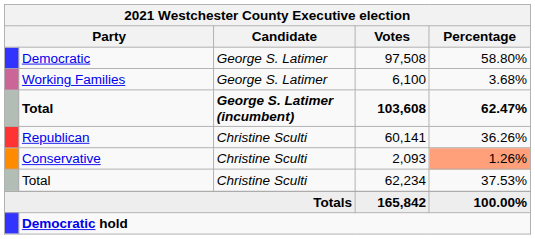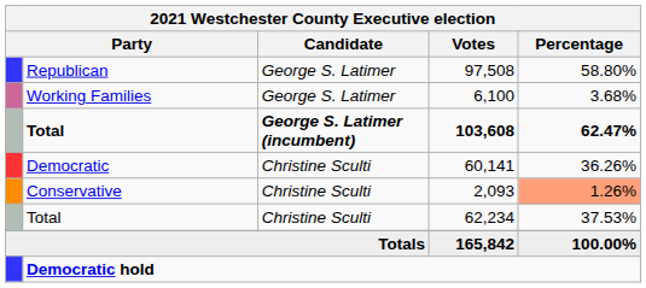 <table class="wikitable" style="font-size: 95%;">
 <tr>
 <th colspan="5">2021 Westchester County Executive election</th>
 </tr>
 <tr>
 <th colspan="2" style="width: 15em">Party</th>
 <th style="width: 10em">Candidate</th>
 <th style="width: 5em">Votes</th>
 <th style="width: 7em">Percentage</th>
 </tr>
 <tr>
 <th style="background-color:#3333FF; width: 3px"></th>
-<td style="width: 130px"><a href='#'>Democratic</a></td>
+<td style="width: 130px"><a href='#'>Republican</a></td>
 <td><em>George S. Latimer</em></td>
 <td align="right">97,508</td>
 <td align="right">58.80%</td>
 </tr>
 <tr>
 <th style="background-color:#CC6699; width: 3px"></th>
 <td style="width: 130px"><a href='#'>Working Families</a></td>
 <td><em>George S. Latimer</em></td>
 <td align="right">6,100</td>
 <td align="right">3.68%</td>
 </tr>
 <tr>
 <th style="background-color:#B2BEB5; width: 3px"></th>
 <td style="width: 130px"><strong>Total</strong></td>
 <td><strong><em>George S. Latimer (incumbent)</em></strong></td>
 <td align="right"><strong>103,608</strong></td>
 <td align="right"><strong>62.47%</strong></td>
 </tr>
 <tr>
 <th style="background-color:#FF3333; width: 3px"></th>
-<td style="width: 130px"><a href='#'>Republican</a></td>
+<td style="width: 130px"><a href='#'>Democratic</a></td>
 <td><em>Christine Sculti</em></td>
 <td align="right">60,141</td>
 <td align="right">36.26%</td>
 </tr>
 <tr>
 <th style="background-color:#FF8C00; width: 3px"></th>
 <td style="width: 130px"><a href='#'>Conservative</a></td>
 <td><em>Christine Sculti</em></td>
 <td align="right">2,093</td>
 <td align="right" style="background: lightsalmon;">1.26%</td>
 </tr>
 <tr>
 <th style="background-color:#B2BEB5; width: 3px"></th>
 <td style="width: 130px">Total</td>
 <td><em>Christine Sculti</em></td>
 <td align="right">62,234</td>
 <td align="right">37.53%</td>
 </tr>
 <tr>
 </tr>
 <tr bgcolor="#EEEEEE">
 <td colspan="3" align="right"><strong>Totals</strong></td>
 <td align="right"><strong>165,842</strong></td>
 <td align="right"><strong>100.00%</strong></td>
 </tr>
 <tr>
 <th style="background-color:#3333FF; width: 3px"></th>
 <td colspan="4"><strong><a href='#'>Democratic</a> hold</strong></td>
 </tr>
 </table>
